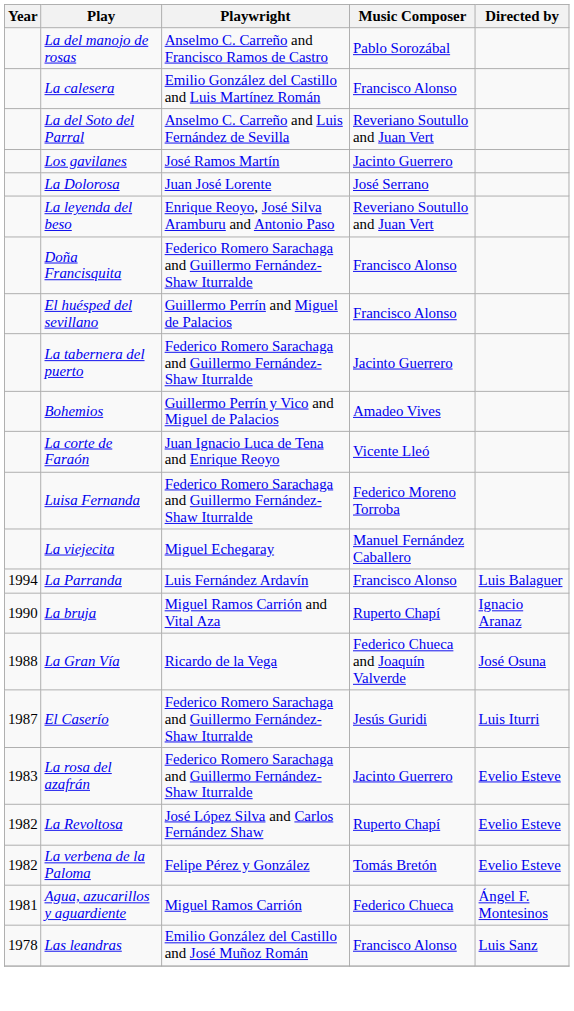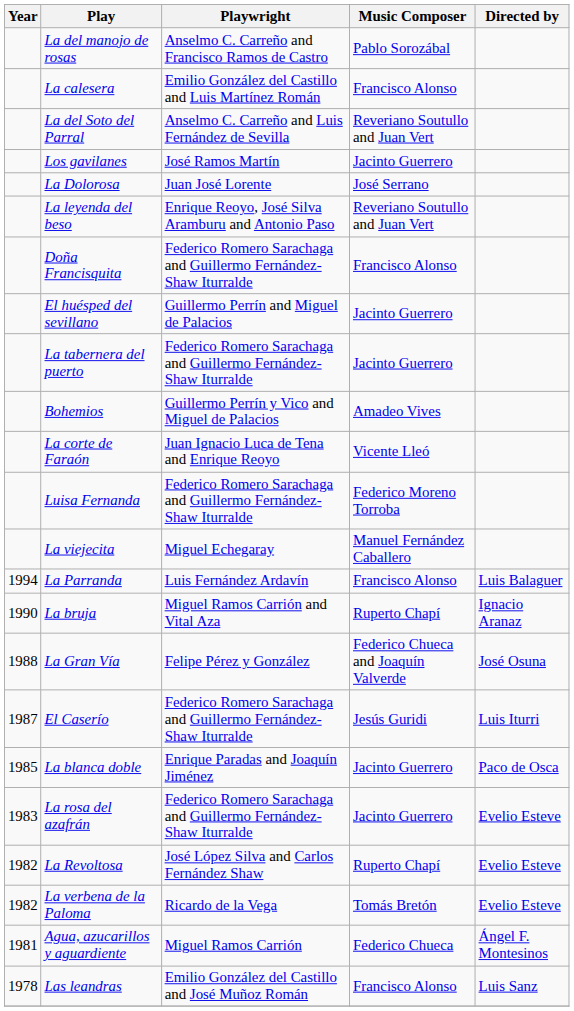 <table class="wikitable">
 <tr>
 <th>Year</th>
 <th>Play</th>
 <th>Playwright</th>
 <th>Music Composer</th>
 <th>Directed by</th>
 </tr>
 <tr>
 <td></td>
 <td><em><a href='#'>La del manojo de rosas</a></em></td>
 <td><a href='#'>Anselmo C. Carreño</a> and <a href='#'>Francisco Ramos de Castro</a></td>
 <td><a href='#'>Pablo Sorozábal</a></td>
 <td></td>
 </tr>
 <tr>
 <td></td>
 <td><em><a href='#'>La calesera</a></em></td>
 <td><a href='#'>Emilio González del Castillo</a> and <a href='#'>Luis Martínez Román</a></td>
 <td><a href='#'>Francisco Alonso</a></td>
 <td></td>
 </tr>
 <tr>
 <td></td>
 <td><em><a href='#'>La del Soto del Parral</a></em></td>
 <td><a href='#'>Anselmo C. Carreño</a> and <a href='#'>Luis Fernández de Sevilla</a></td>
 <td><a href='#'>Reveriano Soutullo</a> and <a href='#'>Juan Vert</a></td>
 <td></td>
 </tr>
 <tr>
 <td></td>
 <td><em><a href='#'>Los gavilanes</a></em></td>
 <td><a href='#'>José Ramos Martín</a></td>
 <td><a href='#'>Jacinto Guerrero</a></td>
 <td></td>
 </tr>
 <tr>
 <td></td>
 <td><em><a href='#'>La Dolorosa</a></em></td>
 <td><a href='#'>Juan José Lorente</a></td>
 <td><a href='#'>José Serrano</a></td>
 <td></td>
 </tr>
 <tr>
 <td></td>
 <td><em><a href='#'>La leyenda del beso</a></em></td>
 <td><a href='#'>Enrique Reoyo</a>, <a href='#'>José Silva Aramburu</a> and <a href='#'>Antonio Paso</a></td>
 <td><a href='#'>Reveriano Soutullo</a> and <a href='#'>Juan Vert</a></td>
 <td></td>
 </tr>
 <tr>
 <td></td>
 <td><em><a href='#'>Doña Francisquita</a></em></td>
 <td><a href='#'>Federico Romero Sarachaga</a> and <a href='#'>Guillermo Fernández-Shaw Iturralde</a></td>
 <td><a href='#'>Francisco Alonso</a></td>
 <td></td>
 </tr>
 <tr>
 <td></td>
 <td><em><a href='#'>El huésped del sevillano</a></em></td>
 <td><a href='#'>Guillermo Perrín</a> and <a href='#'>Miguel de Palacios</a></td>
-<td><a href='#'>Francisco Alonso</a></td>
+<td><a href='#'>Jacinto Guerrero</a></td>
 <td></td>
 </tr>
 <tr>
 <td></td>
 <td><em><a href='#'>La tabernera del puerto</a></em></td>
 <td><a href='#'>Federico Romero Sarachaga</a> and <a href='#'>Guillermo Fernández-Shaw Iturralde</a></td>
 <td><a href='#'>Jacinto Guerrero</a></td>
 <td></td>
 </tr>
 <tr>
 <td></td>
 <td><em><a href='#'>Bohemios</a></em></td>
 <td><a href='#'>Guillermo Perrín y Vico</a> and <a href='#'>Miguel de Palacios</a></td>
 <td><a href='#'>Amadeo Vives</a></td>
 <td></td>
 </tr>
 <tr>
 <td></td>
 <td><em><a href='#'>La corte de Faraón</a></em></td>
 <td><a href='#'>Juan Ignacio Luca de Tena</a> and <a href='#'>Enrique Reoyo</a></td>
 <td><a href='#'>Vicente Lleó</a></td>
 <td></td>
 </tr>
 <tr>
 <td></td>
 <td><em><a href='#'>Luisa Fernanda</a></em></td>
 <td><a href='#'>Federico Romero Sarachaga</a> and <a href='#'>Guillermo Fernández-Shaw Iturralde</a></td>
 <td><a href='#'>Federico Moreno Torroba</a></td>
 <td></td>
 </tr>
 <tr>
 <td></td>
 <td><em><a href='#'>La viejecita</a></em></td>
 <td><a href='#'>Miguel Echegaray</a></td>
 <td><a href='#'>Manuel Fernández Caballero</a></td>
 <td></td>
 </tr>
 <tr>
 <td>1994</td>
 <td><em><a href='#'>La Parranda</a></em></td>
 <td><a href='#'>Luis Fernández Ardavín</a></td>
 <td><a href='#'>Francisco Alonso</a></td>
 <td><a href='#'>Luis Balaguer</a></td>
 </tr>
 <tr>
 <td>1990</td>
 <td><em><a href='#'>La bruja</a></em></td>
 <td><a href='#'>Miguel Ramos Carrión</a> and <a href='#'>Vital Aza</a></td>
 <td><a href='#'>Ruperto Chapí</a></td>
 <td><a href='#'>Ignacio Aranaz</a></td>
 </tr>
 <tr>
 <td>1988</td>
 <td><em><a href='#'>La Gran Vía</a></em></td>
-<td><a href='#'>Ricardo de la Vega</a></td>
+<td><a href='#'>Felipe Pérez y González</a></td>
 <td><a href='#'>Federico Chueca</a> and <a href='#'>Joaquín Valverde</a></td>
 <td><a href='#'>José Osuna</a></td>
 </tr>
 <tr>
 <td>1987</td>
 <td><em><a href='#'>El Caserío</a></em></td>
 <td><a href='#'>Federico Romero Sarachaga</a> and <a href='#'>Guillermo Fernández-Shaw Iturralde</a></td>
 <td><a href='#'>Jesús Guridi</a></td>
 <td><a href='#'>Luis Iturri</a></td>
+</tr>
+<tr>
+<td>1985</td>
+<td><em><a href='#'>La blanca doble</a></em></td>
+<td><a href='#'>Enrique Paradas</a> and <a href='#'>Joaquín Jiménez</a></td>
+<td><a href='#'>Jacinto Guerrero</a></td>
+<td><a href='#'>Paco de Osca</a></td>
 </tr>
 <tr>
 <td>1983</td>
 <td><em><a href='#'>La rosa del azafrán</a></em></td>
 <td><a href='#'>Federico Romero Sarachaga</a> and <a href='#'>Guillermo Fernández-Shaw Iturralde</a></td>
 <td><a href='#'>Jacinto Guerrero</a></td>
 <td><a href='#'>Evelio Esteve</a></td>
 </tr>
 <tr>
 <td>1982</td>
 <td><em><a href='#'>La Revoltosa</a></em></td>
 <td><a href='#'>José López Silva</a> and <a href='#'>Carlos Fernández Shaw</a></td>
 <td><a href='#'>Ruperto Chapí</a></td>
 <td><a href='#'>Evelio Esteve</a></td>
 </tr>
 <tr>
 <td>1982</td>
 <td><em><a href='#'>La verbena de la Paloma</a></em></td>
-<td><a href='#'>Felipe Pérez y González</a></td>
+<td><a href='#'>Ricardo de la Vega</a></td>
 <td><a href='#'>Tomás Bretón</a></td>
 <td><a href='#'>Evelio Esteve</a></td>
 </tr>
 <tr>
 <td>1981</td>
 <td><em><a href='#'>Agua, azucarillos y aguardiente</a></em></td>
 <td><a href='#'>Miguel Ramos Carrión</a></td>
 <td><a href='#'>Federico Chueca</a></td>
 <td><a href='#'>Ángel F. Montesinos</a></td>
 </tr>
 <tr>
 <td>1978</td>
 <td><em><a href='#'>Las leandras</a></em></td>
 <td><a href='#'>Emilio González del Castillo</a> and <a href='#'>José Muñoz Román</a></td>
 <td><a href='#'>Francisco Alonso</a></td>
 <td><a href='#'>Luis Sanz</a></td>
 </tr>
 <tr>
 </tr>
 </table>
